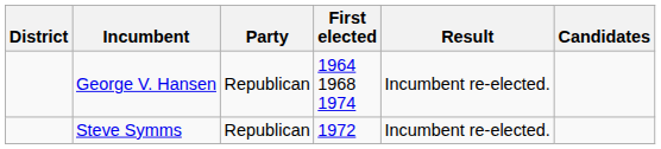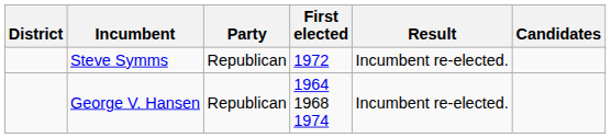 <table class=wikitable>
 <tr valign=bottom>
 <th>District</th>
 <th>Incumbent</th>
 <th>Party</th>
 <th>First<br>elected</th>
 <th>Result</th>
 <th>Candidates</th>
 </tr>
 <tr>
 <td></td>
+<td><a href='#'>Steve Symms</a></td>
+<td>Republican</td>
+<td><a href='#'>1972</a></td>
+<td>Incumbent re-elected.</td>
+<td nowrap></td>
+</tr>
+<tr>
+<td></td>
 <td><a href='#'>George V. Hansen</a></td>
 <td>Republican</td>
 <td><a href='#'>1964</a><br>1968 <br><a href='#'>1974</a></td>
 <td>Incumbent re-elected.</td>
 <td nowrap></td>
 </tr>
-<tr>
-<td></td>
-<td><a href='#'>Steve Symms</a></td>
-<td>Republican</td>
-<td><a href='#'>1972</a></td>
-<td>Incumbent re-elected.</td>
-<td nowrap></td>
-</tr>
 </table>
